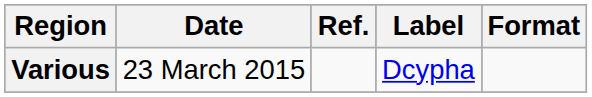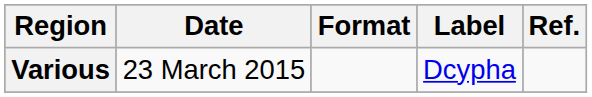 <table class="wikitable plainrowheaders">
 <tr>
 <th scope="col">Region</th>
 <th scope="col">Date</th>
+<th scope="col">Format</th>
+<th scope="col">Label</th>
 <th scope="col">Ref.</th>
-<th scope="col">Label</th>
-<th scope="col">Format</th>
 </tr>
 <tr>
 <th scope="row">Various</th>
 <td>23 March 2015</td>
 <td></td>
 <td><a href='#'>Dcypha</a></td>
 <td></td>
 </tr>
 </table>
